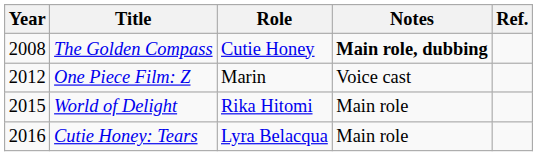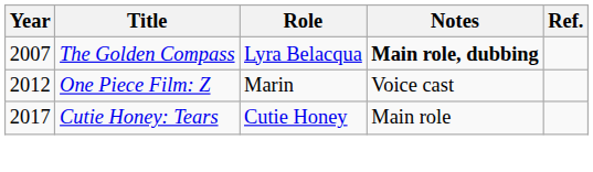 <table class="wikitable">
 <tr>
 <th>Year</th>
 <th>Title</th>
 <th>Role</th>
 <th>Notes</th>
 <th>Ref.</th>
 </tr>
 <tr>
-<td>2008</td>
+<td>2007</td>
 <td><em><a href='#'>The Golden Compass</a></em></td>
-<td><a href='#'>Cutie Honey</a></td>
+<td><a href='#'>Lyra Belacqua</a></td>
 <td><strong>Main role, dubbing</strong></td>
 <td></td>
 </tr>
 <tr>
 <td>2012</td>
 <td><em><a href='#'>One Piece Film: Z</a></em></td>
 <td>Marin</td>
 <td>Voice cast</td>
 <td></td>
 </tr>
 <tr>
-<td>2015</td>
-<td><em><a href='#'>World of Delight</a></em></td>
-<td><a href='#'>Rika Hitomi</a></td>
-<td>Main role</td>
-<td></td>
-</tr>
-<tr>
-<td>2016</td>
+<td>2017</td>
 <td><em><a href='#'>Cutie Honey: Tears</a></em></td>
-<td><a href='#'>Lyra Belacqua</a></td>
+<td><a href='#'>Cutie Honey</a></td>
 <td>Main role</td>
 <td></td>
 </tr>
 </table>
